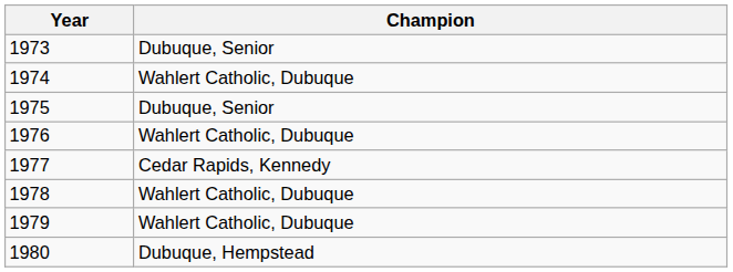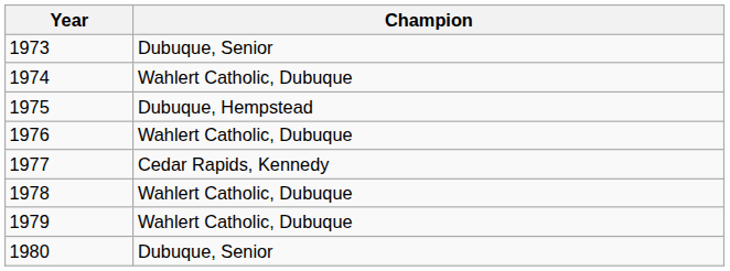 <table class="wikitable collapsible collapsed" style="font-size:88%; min-width:40em">
 <tr>
 <th>Year</th>
 <th>Champion</th>
 </tr>
 <tr>
 <td>1973</td>
 <td>Dubuque, Senior</td>
 </tr>
 <tr>
 <td>1974</td>
 <td>Wahlert Catholic, Dubuque</td>
 </tr>
 <tr>
 <td>1975</td>
-<td>Dubuque, Senior</td>
+<td>Dubuque, Hempstead</td>
 </tr>
 <tr>
 <td>1976</td>
 <td>Wahlert Catholic, Dubuque</td>
 </tr>
 <tr>
 <td>1977</td>
 <td>Cedar Rapids, Kennedy</td>
 </tr>
 <tr>
 <td>1978</td>
 <td>Wahlert Catholic, Dubuque</td>
 </tr>
 <tr>
 <td>1979</td>
 <td>Wahlert Catholic, Dubuque</td>
 </tr>
 <tr>
 <td>1980</td>
-<td>Dubuque, Hempstead</td>
+<td>Dubuque, Senior</td>
 </tr>
 </table>
